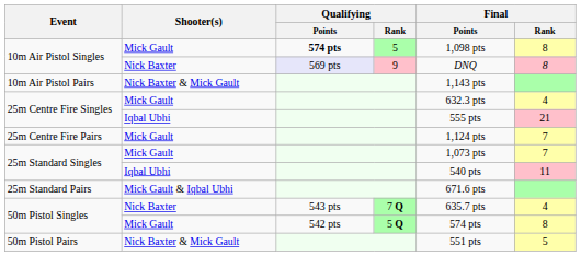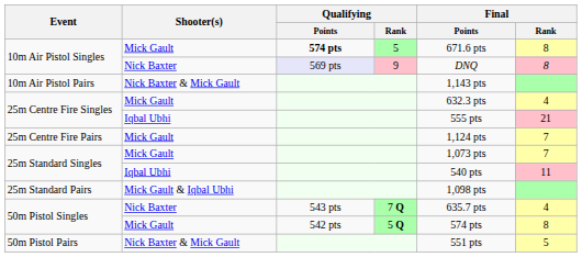 <table class=wikitable style="font-size:90%">
 <tr>
 <th rowspan="2" style="width:150px;">Event</th>
 <th rowspan="2" style="width:200px;">Shooter(s)</th>
 <th colspan="2" style="width:175px;">Qualifying</th>
 <th colspan="2" style="width:200px;">Final</th>
 </tr>
 <tr>
 <th style="line-height:1em; width:125px;"><small>Points</small></th>
 <th style="line-height:1em; width:50px;"><small>Rank</small></th>
 <th style="line-height:1em; width:125px;"><small>Points</small></th>
 <th style="line-height:1em; width:75px;"><small>Rank</small></th>
 </tr>
 <tr>
 <td rowspan=2>10m Air Pistol Singles</td>
 <td><a href='#'>Mick Gault</a></td>
 <td style="text-align:center;"><strong>574 pts</strong></td>
 <td style="text-align:center; background:#afa;">5</td>
-<td style="text-align:center;">1,098 pts</td>
+<td style="text-align:center;">671.6 pts</td>
 <td style="text-align:center; background:#ffa;">8</td>
 </tr>
 <tr>
 <td><a href='#'>Nick Baxter</a></td>
 <td style="background: lavender; text-align:center;">569 pts</td>
 <td style="text-align:center; background:pink;">9</td>
 <td style="text-align:center;"><em>DNQ</em></td>
 <td style="text-align:center; background:pink;"><em>8</em></td>
 </tr>
 <tr>
 <td>10m Air Pistol Pairs</td>
 <td><a href='#'>Nick Baxter</a> & <a href='#'>Mick Gault</a></td>
 <td colspan="2" style="background:honeydew;"></td>
 <td style="text-align:center;">1,143 pts</td>
 <td style="text-align:center; background:#afa;"></td>
 </tr>
 <tr>
 <td rowspan=2>25m Centre Fire Singles</td>
 <td><a href='#'>Mick Gault</a></td>
 <td colspan="2" style="background:honeydew;"></td>
 <td style="text-align:center;">632.3 pts</td>
 <td style="text-align:center; background:#ffa;">4</td>
 </tr>
 <tr>
 <td><a href='#'>Iqbal Ubhi</a></td>
 <td colspan="2" style="background:honeydew;"></td>
 <td style="text-align:center;">555 pts</td>
 <td style="text-align:center; background:pink;">21</td>
 </tr>
 <tr>
 <td>25m Centre Fire Pairs</td>
 <td><a href='#'>Mick Gault</a></td>
 <td colspan="2" style="background:honeydew;"></td>
 <td style="text-align:center;">1,124 pts</td>
 <td style="text-align:center; background:#ffa;">7</td>
 </tr>
 <tr>
 <td rowspan=2>25m Standard Singles</td>
 <td><a href='#'>Mick Gault</a></td>
 <td colspan="2" style="background:honeydew;"></td>
 <td style="text-align:center;">1,073 pts</td>
 <td style="text-align:center; background:#ffa;">7</td>
 </tr>
 <tr>
 <td><a href='#'>Iqbal Ubhi</a></td>
 <td colspan="2" style="background:honeydew;"></td>
 <td style="text-align:center;">540 pts</td>
 <td style="text-align:center; background:pink;">11</td>
 </tr>
 <tr>
 <td>25m Standard Pairs</td>
 <td><a href='#'>Mick Gault</a> & <a href='#'>Iqbal Ubhi</a></td>
 <td colspan="2" style="background:honeydew;"></td>
-<td style="text-align:center;">671.6 pts</td>
+<td style="text-align:center;">1,098 pts</td>
 <td style="text-align:center; background:#afa;"></td>
 </tr>
 <tr>
 <td rowspan=2>50m Pistol Singles</td>
 <td><a href='#'>Nick Baxter</a></td>
 <td style="text-align:center;">543 pts</td>
 <td style="text-align:center; background:#afa;">7 <strong>Q</strong></td>
 <td style="text-align:center;">635.7 pts</td>
 <td style="text-align:center; background:#ffa;">4</td>
 </tr>
 <tr>
 <td><a href='#'>Mick Gault</a></td>
 <td style="text-align:center;">542 pts</td>
 <td style="text-align:center; background:#afa;">5 <strong>Q</strong></td>
 <td style="text-align:center;">574 pts</td>
 <td style="text-align:center; background:#ffa;">8</td>
 </tr>
 <tr>
 <td>50m Pistol Pairs</td>
 <td><a href='#'>Nick Baxter</a> & <a href='#'>Mick Gault</a></td>
 <td colspan="2" style="background:honeydew;"></td>
 <td style="text-align:center;">551 pts</td>
 <td style="text-align:center; background:#ffa;">5</td>
 </tr>
 </table>
